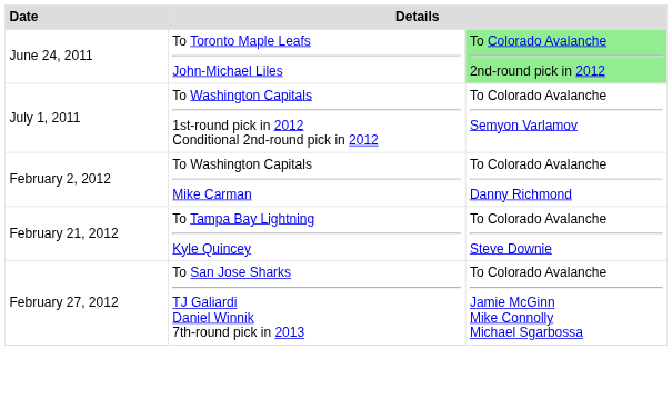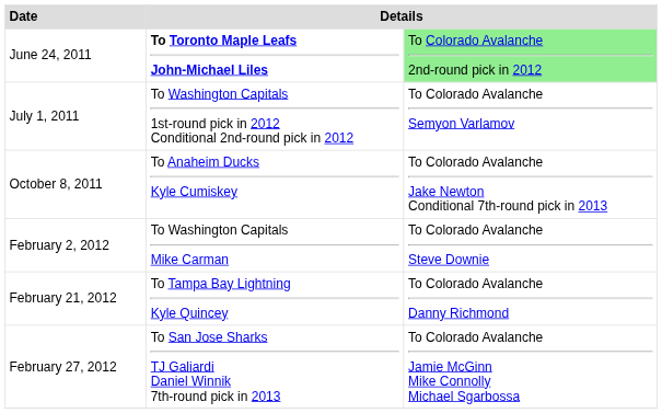 <table border=1 style="border-collapse:collapse" bordercolor="#DFDFDF" cellpadding="5" width=90%>
 <tr bgcolor="#dddddd">
 <th style="text-align:left;">Date</th>
 <th colspan="2">Details</th>
 </tr>
 <tr>
 <td>June 24, 2011</td>
-<td valign="top">To <a href='#'>Toronto Maple Leafs</a> <hr><a href='#'>John-Michael Liles</a></td>
+<td valign="top"><strong>To <a href='#'>Toronto Maple Leafs</a> <hr><a href='#'>John-Michael Liles</a></strong></td>
 <td valign="top" style="background: lightgreen;">To <a href='#'>Colorado Avalanche</a> <hr>2nd-round pick in <a href='#'>2012</a></td>
 </tr>
 <tr>
 <td>July 1, 2011</td>
 <td valign="top">To <a href='#'>Washington Capitals</a> <hr>1st-round pick in <a href='#'>2012</a><br>Conditional 2nd-round pick in <a href='#'>2012</a></td>
 <td valign="top">To Colorado Avalanche <hr><a href='#'>Semyon Varlamov</a></td>
 </tr>
 <tr>
+<td>October 8, 2011</td>
+<td valign="top">To <a href='#'>Anaheim Ducks</a> <hr><a href='#'>Kyle Cumiskey</a></td>
+<td valign="top">To Colorado Avalanche <hr><a href='#'>Jake Newton</a><br>Conditional 7th-round pick in <a href='#'>2013</a></td>
+</tr>
+<tr>
 <td>February 2, 2012</td>
 <td valign="top">To Washington Capitals <hr><a href='#'>Mike Carman</a></td>
-<td valign="top">To Colorado Avalanche <hr><a href='#'>Danny Richmond</a></td>
+<td valign="top">To Colorado Avalanche <hr><a href='#'>Steve Downie</a></td>
 </tr>
 <tr>
 <td>February 21, 2012</td>
 <td valign="top">To <a href='#'>Tampa Bay Lightning</a> <hr><a href='#'>Kyle Quincey</a></td>
-<td valign="top">To Colorado Avalanche <hr><a href='#'>Steve Downie</a></td>
+<td valign="top">To Colorado Avalanche <hr><a href='#'>Danny Richmond</a></td>
 </tr>
 <tr>
 <td>February 27, 2012</td>
 <td valign="top">To <a href='#'>San Jose Sharks</a> <hr><a href='#'>TJ Galiardi</a><br><a href='#'>Daniel Winnik</a><br>7th-round pick in <a href='#'>2013</a></td>
 <td valign="top">To Colorado Avalanche <hr><a href='#'>Jamie McGinn</a><br><a href='#'>Mike Connolly</a><br><a href='#'>Michael Sgarbossa</a></td>
 </tr>
 <tr>
 </tr>
 </table>
